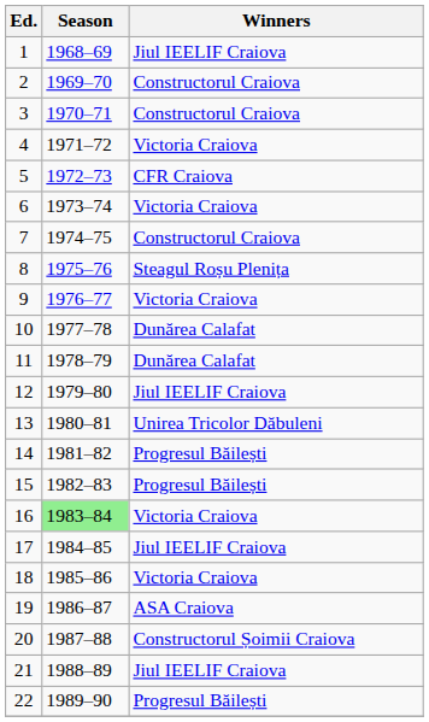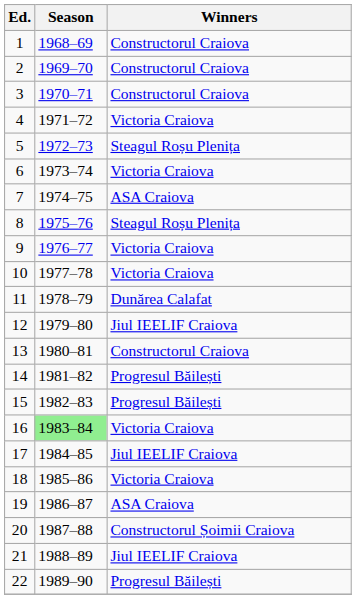 <table class="wikitable" style="font-size:90%">
 <tr>
 <th><abbr>Ed.</abbr></th>
 <th width="60">Season</th>
 <th width="220">Winners</th>
 </tr>
 <tr>
 <td align=center>1</td>
 <td><a href='#'>1968–69</a></td>
-<td><a href='#'>Jiul IEELIF Craiova</a></td>
+<td><a href='#'>Constructorul Craiova</a></td>
 </tr>
 <tr>
 <td align=center>2</td>
 <td><a href='#'>1969–70</a></td>
 <td><a href='#'>Constructorul Craiova</a></td>
 </tr>
 <tr>
 <td align=center>3</td>
 <td><a href='#'>1970–71</a></td>
 <td><a href='#'>Constructorul Craiova</a></td>
 </tr>
 <tr>
 <td align=center>4</td>
 <td>1971–72</td>
 <td><a href='#'>Victoria Craiova</a></td>
 </tr>
 <tr>
 <td align=center>5</td>
 <td><a href='#'>1972–73</a></td>
-<td><a href='#'>CFR Craiova</a></td>
+<td><a href='#'>Steagul Roșu Plenița</a></td>
 </tr>
 <tr>
 <td align=center>6</td>
 <td>1973–74</td>
 <td><a href='#'>Victoria Craiova</a></td>
 </tr>
 <tr>
 <td align=center>7</td>
 <td>1974–75</td>
-<td><a href='#'>Constructorul Craiova</a></td>
+<td><a href='#'>ASA Craiova</a></td>
 </tr>
 <tr>
 <td align=center>8</td>
 <td><a href='#'>1975–76</a></td>
 <td><a href='#'>Steagul Roșu Plenița</a></td>
 </tr>
 <tr>
 <td align=center>9</td>
 <td><a href='#'>1976–77</a></td>
 <td><a href='#'>Victoria Craiova</a></td>
 </tr>
 <tr>
 <td align=center>10</td>
 <td>1977–78</td>
-<td><a href='#'>Dunărea Calafat</a></td>
+<td><a href='#'>Victoria Craiova</a></td>
 </tr>
 <tr>
 <td align=center>11</td>
 <td>1978–79</td>
 <td><a href='#'>Dunărea Calafat</a></td>
 </tr>
 <tr>
 <td align=center>12</td>
 <td>1979–80</td>
 <td><a href='#'>Jiul IEELIF Craiova</a></td>
 </tr>
 <tr>
 <td align=center>13</td>
 <td>1980–81</td>
-<td><a href='#'>Unirea Tricolor Dăbuleni</a></td>
+<td><a href='#'>Constructorul Craiova</a></td>
 </tr>
 <tr>
 <td align=center>14</td>
 <td>1981–82</td>
 <td><a href='#'>Progresul Băilești</a></td>
 </tr>
 <tr>
 <td align=center>15</td>
 <td>1982–83</td>
 <td><a href='#'>Progresul Băilești</a></td>
 </tr>
 <tr>
 <td align=center>16</td>
 <td style="background: lightgreen;">1983–84</td>
 <td><a href='#'>Victoria Craiova</a></td>
 </tr>
 <tr>
 <td align=center>17</td>
 <td>1984–85</td>
 <td><a href='#'>Jiul IEELIF Craiova</a></td>
 </tr>
 <tr>
 <td align=center>18</td>
 <td>1985–86</td>
 <td><a href='#'>Victoria Craiova</a></td>
 </tr>
 <tr>
 <td align=center>19</td>
 <td>1986–87</td>
 <td><a href='#'>ASA Craiova</a></td>
 </tr>
 <tr>
 <td align=center>20</td>
 <td>1987–88</td>
 <td><a href='#'>Constructorul Șoimii Craiova</a></td>
 </tr>
 <tr>
 <td align=center>21</td>
 <td>1988–89</td>
 <td><a href='#'>Jiul IEELIF Craiova</a></td>
 </tr>
 <tr>
 <td align=center>22</td>
 <td>1989–90</td>
 <td><a href='#'>Progresul Băilești</a></td>
 </tr>
 <tr>
 </tr>
 </table>
